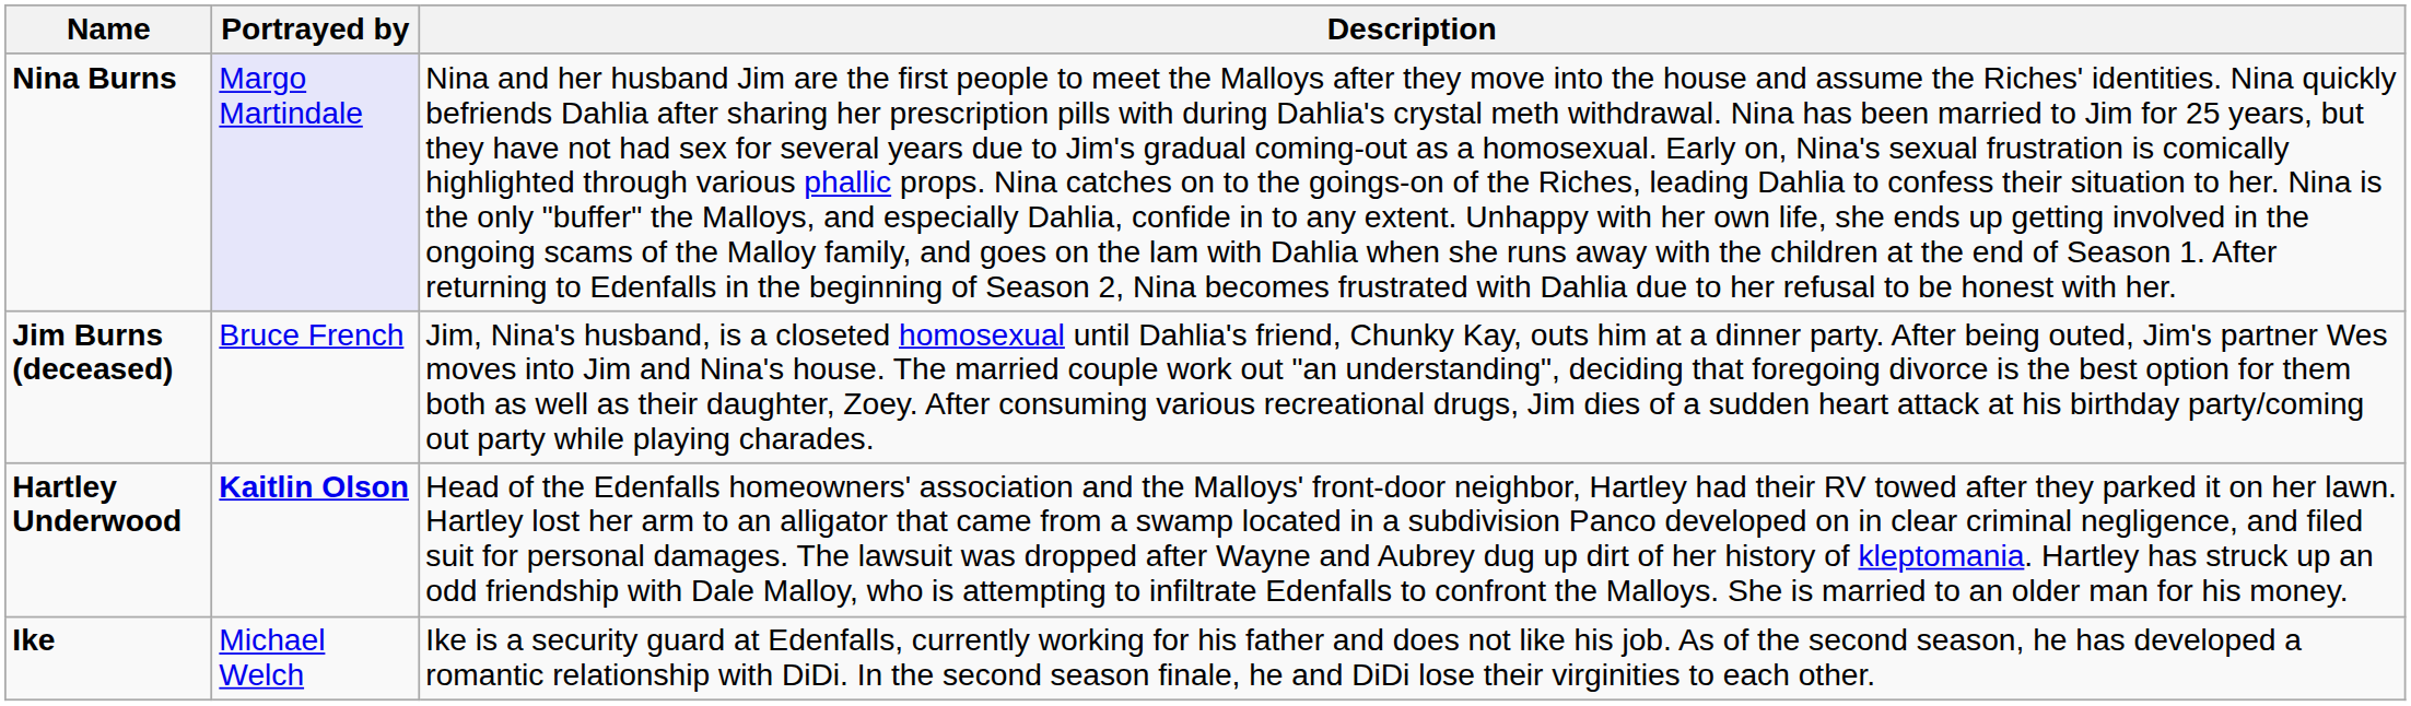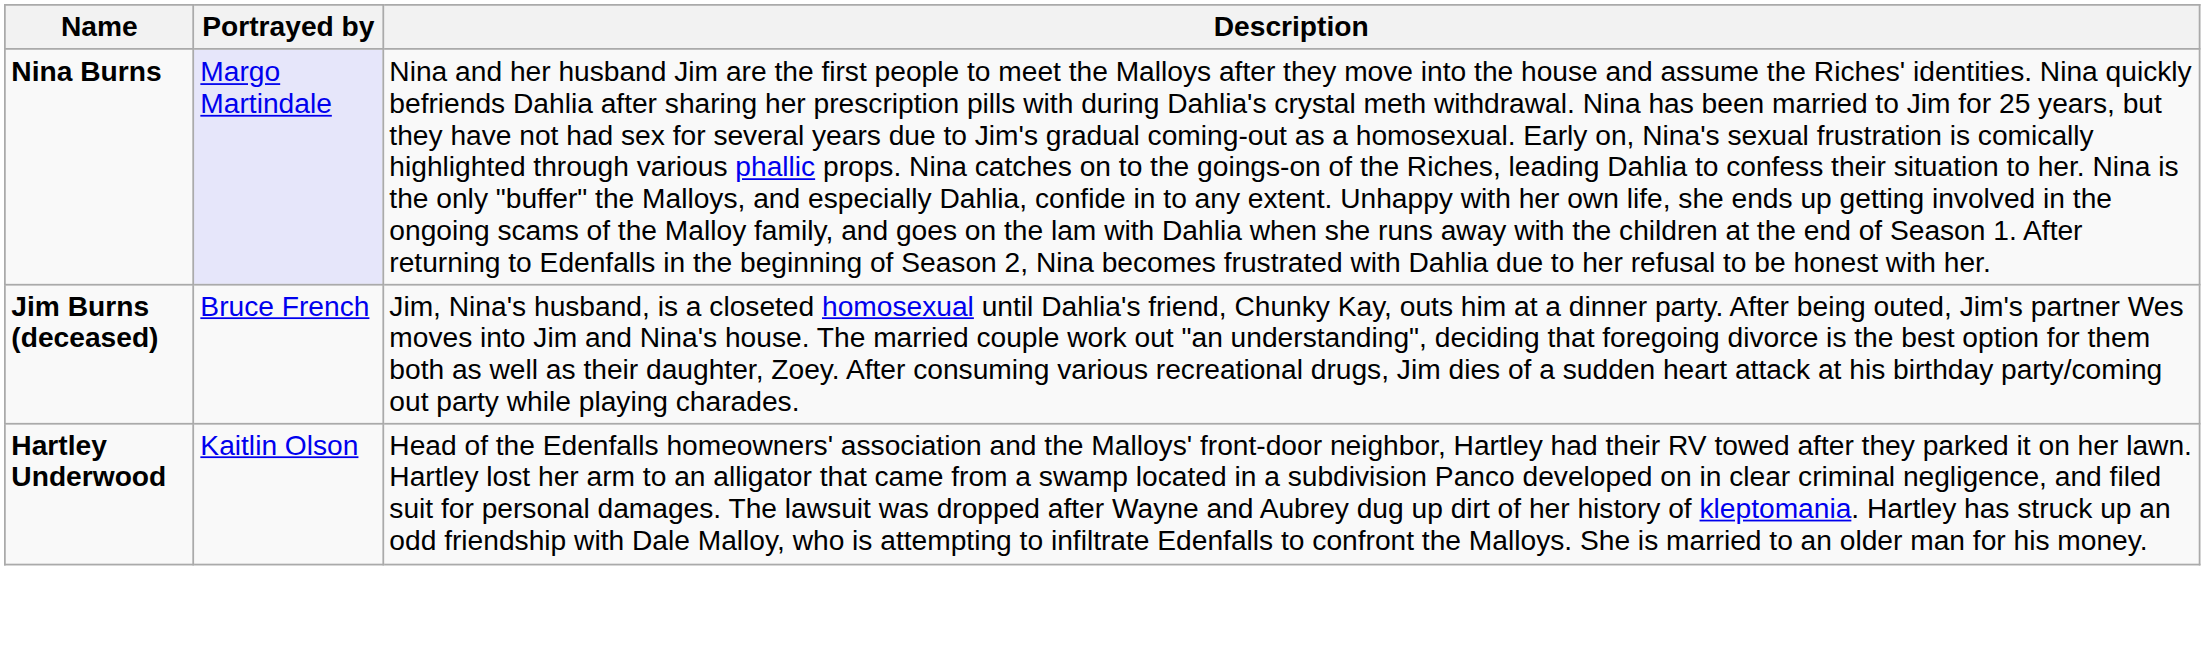 <table class="wikitable">
 <tr valign="bottom">
 <th width="100px">Name</th>
 <th width="100px">Portrayed by</th>
 <th>Description</th>
 </tr>
 <tr valign="top">
 <td><strong>Nina Burns</strong></td>
 <td style="background: lavender;"><a href='#'>Margo Martindale</a></td>
 <td>Nina and her husband Jim are the first people to meet the Malloys after they move into the house and assume the Riches' identities. Nina quickly befriends Dahlia after sharing her prescription pills with during Dahlia's crystal meth withdrawal. Nina has been married to Jim for 25 years, but they have not had sex for several years due to Jim's gradual coming-out as a homosexual. Early on, Nina's sexual frustration is comically highlighted through various <a href='#'>phallic</a> props. Nina catches on to the goings-on of the Riches, leading Dahlia to confess their situation to her. Nina is the only "buffer" the Malloys, and especially Dahlia, confide in to any extent. Unhappy with her own life, she ends up getting involved in the ongoing scams of the Malloy family, and goes on the lam with Dahlia when she runs away with the children at the end of Season 1. After returning to Edenfalls in the beginning of Season 2, Nina becomes frustrated with Dahlia due to her refusal to be honest with her.</td>
 </tr>
 <tr valign="top">
 <td><strong>Jim Burns (deceased)</strong></td>
 <td><a href='#'>Bruce French</a></td>
 <td>Jim, Nina's husband, is a closeted <a href='#'>homosexual</a> until Dahlia's friend, Chunky Kay, outs him at a dinner party. After being outed, Jim's partner Wes moves into Jim and Nina's house. The married couple work out "an understanding", deciding that foregoing divorce is the best option for them both as well as their daughter, Zoey. After consuming various recreational drugs, Jim dies of a sudden heart attack at his birthday party/coming out party while playing charades.</td>
 </tr>
 <tr valign="top">
 <td><strong>Hartley Underwood</strong></td>
-<td><strong><a href='#'>Kaitlin Olson</a></strong></td>
+<td><a href='#'>Kaitlin Olson</a></td>
 <td>Head of the Edenfalls homeowners' association and the Malloys' front-door neighbor, Hartley had their RV towed after they parked it on her lawn. Hartley lost her arm to an alligator that came from a swamp located in a subdivision Panco developed on in clear criminal negligence, and filed suit for personal damages. The lawsuit was dropped after Wayne and Aubrey dug up dirt of her history of <a href='#'>kleptomania</a>. Hartley has struck up an odd friendship with Dale Malloy, who is attempting to infiltrate Edenfalls to confront the Malloys. She is married to an older man for his money.</td>
 </tr>
-<tr valign="top">
-<td><strong>Ike</strong></td>
-<td><a href='#'>Michael Welch</a></td>
-<td>Ike is a security guard at Edenfalls, currently working for his father and does not like his job.  As of the second season, he has developed a romantic relationship with DiDi.  In the second season finale, he and DiDi lose their virginities to each other.</td>
-</tr>
 </table>
